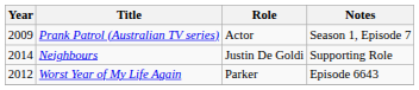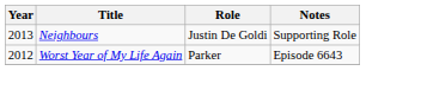 <table class="wikitable sortable">
 <tr>
 <th>Year</th>
 <th>Title</th>
 <th>Role</th>
 <th>Notes</th>
 </tr>
 <tr>
-<td>2009</td>
-<td><em><a href='#'>Prank Patrol (Australian TV series)</a></em></td>
-<td>Actor</td>
-<td>Season 1, Episode 7</td>
-</tr>
-<tr>
-<td>2014</td>
+<td>2013</td>
 <td><em><a href='#'>Neighbours</a></em></td>
 <td>Justin De Goldi</td>
 <td>Supporting Role</td>
 </tr>
 <tr>
 <td>2012</td>
 <td><em><a href='#'>Worst Year of My Life Again</a></em></td>
 <td>Parker</td>
 <td>Episode 6643</td>
 </tr>
 <tr>
 </tr>
 </table>
